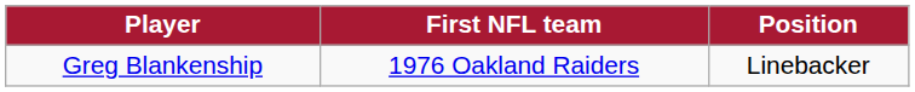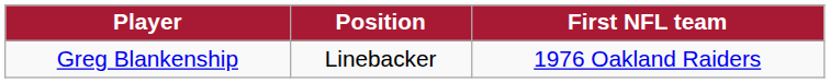 <table class="wikitable" width="65%">
 <tr align="center" style="background:#A81933;color:#FFFFFF;">
 <td><strong>Player</strong></td>
+<td><strong>Position</strong></td>
 <td><strong>First NFL team</strong></td>
-<td><strong>Position</strong></td>
 </tr>
 <tr align="center" bgcolor="">
 <td><a href='#'>Greg Blankenship</a></td>
+<td>Linebacker</td>
 <td><a href='#'>1976 Oakland Raiders</a></td>
-<td>Linebacker</td>
 </tr>
 </table>
